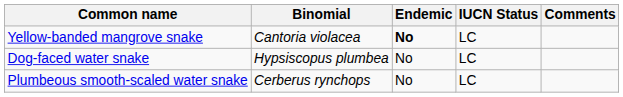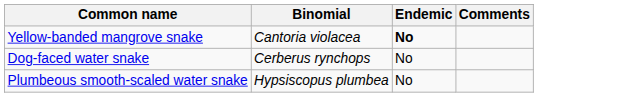 <table class="wikitable">
 <tr>
 <th>Common name</th>
 <th>Binomial</th>
 <th>Endemic</th>
-<th>IUCN Status</th>
 <th>Comments</th>
 </tr>
 <tr>
 <td><a href='#'>Yellow-banded mangrove snake</a></td>
 <td><em>Cantoria violacea</em></td>
 <td><strong>No</strong></td>
-<td>LC</td>
 <td></td>
 </tr>
 <tr>
 <td><a href='#'>Dog-faced water snake</a></td>
-<td><em>Hypsiscopus plumbea</em></td>
+<td><em>Cerberus rynchops</em></td>
 <td>No</td>
-<td>LC</td>
 <td></td>
 </tr>
 <tr>
 <td><a href='#'>Plumbeous smooth-scaled water snake</a></td>
-<td><em>Cerberus rynchops</em></td>
+<td><em>Hypsiscopus plumbea</em></td>
 <td>No</td>
-<td>LC</td>
 <td></td>
 </tr>
 </table>
